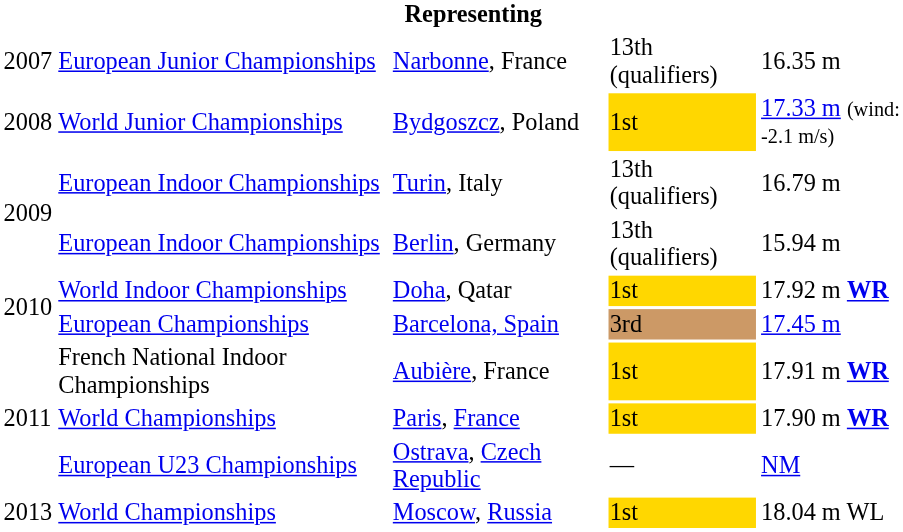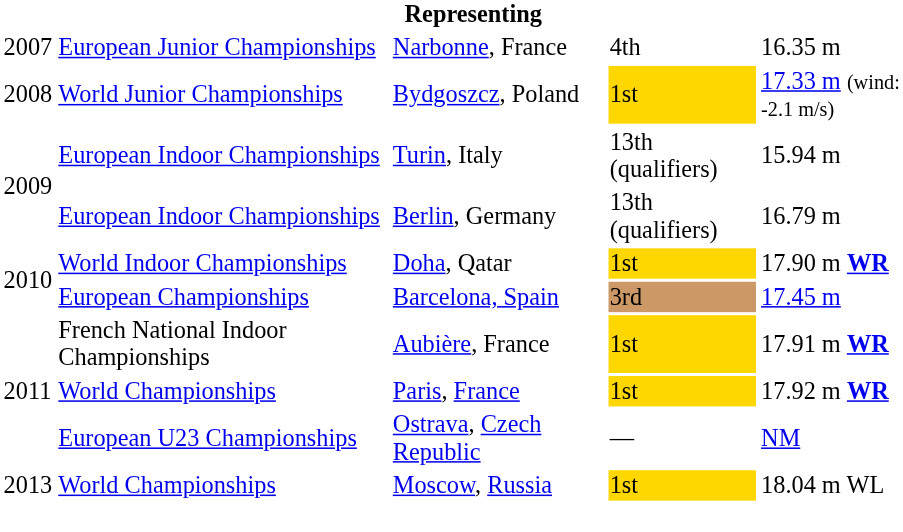 <table>
 <tr>
 <th colspan="5">Representing </th>
 </tr>
 <tr>
 <td>2007</td>
 <td><a href='#'>European Junior Championships</a></td>
 <td><a href='#'>Narbonne</a>, France</td>
-<td>13th (qualifiers)</td>
+<td>4th</td>
 <td>16.35 m</td>
 </tr>
 <tr>
 <td>2008</td>
 <td><a href='#'>World Junior Championships</a></td>
 <td><a href='#'>Bydgoszcz</a>, Poland</td>
 <td bgcolor=gold>1st</td>
 <td><a href='#'>17.33 m</a>  <small>(wind: -2.1 m/s)</small></td>
 </tr>
 <tr>
 <td rowspan=2>2009</td>
 <td><a href='#'>European Indoor Championships</a></td>
 <td><a href='#'>Turin</a>, Italy</td>
 <td>13th (qualifiers)</td>
-<td>16.79 m</td>
+<td>15.94 m</td>
 </tr>
 <tr>
 <td><a href='#'>European Indoor Championships</a></td>
 <td><a href='#'>Berlin</a>, Germany</td>
 <td>13th (qualifiers)</td>
-<td>15.94 m</td>
+<td>16.79 m</td>
 </tr>
 <tr>
 <td rowspan=2>2010</td>
 <td><a href='#'>World Indoor Championships</a></td>
 <td><a href='#'>Doha</a>, Qatar</td>
 <td bgcolor=gold>1st</td>
-<td>17.92 m <strong><a href='#'>WR</a></strong></td>
+<td>17.90 m <strong><a href='#'>WR</a></strong></td>
 </tr>
 <tr>
 <td><a href='#'>European Championships</a></td>
 <td><a href='#'>Barcelona, Spain</a></td>
 <td bgcolor=cc9966>3rd</td>
 <td><a href='#'>17.45 m</a></td>
 </tr>
 <tr>
 <td rowspan=3>2011</td>
 <td>French National Indoor Championships</td>
 <td><a href='#'>Aubière</a>, France</td>
 <td bgcolor=gold>1st</td>
 <td>17.91 m <strong><a href='#'>WR</a></strong></td>
 </tr>
 <tr>
 <td><a href='#'>World Championships</a></td>
 <td><a href='#'>Paris</a>, <a href='#'>France</a></td>
 <td bgcolor=gold>1st</td>
-<td>17.90 m <strong><a href='#'>WR</a></strong></td>
+<td>17.92 m <strong><a href='#'>WR</a></strong></td>
 </tr>
 <tr>
 <td><a href='#'>European U23 Championships</a></td>
 <td><a href='#'>Ostrava</a>, <a href='#'>Czech Republic</a></td>
 <td>—</td>
 <td><a href='#'>NM</a></td>
 </tr>
 <tr>
 <td>2013</td>
 <td><a href='#'>World Championships</a></td>
 <td><a href='#'>Moscow</a>, <a href='#'>Russia</a></td>
 <td bgcolor=gold>1st</td>
 <td>18.04 m WL</td>
 </tr>
 </table>
